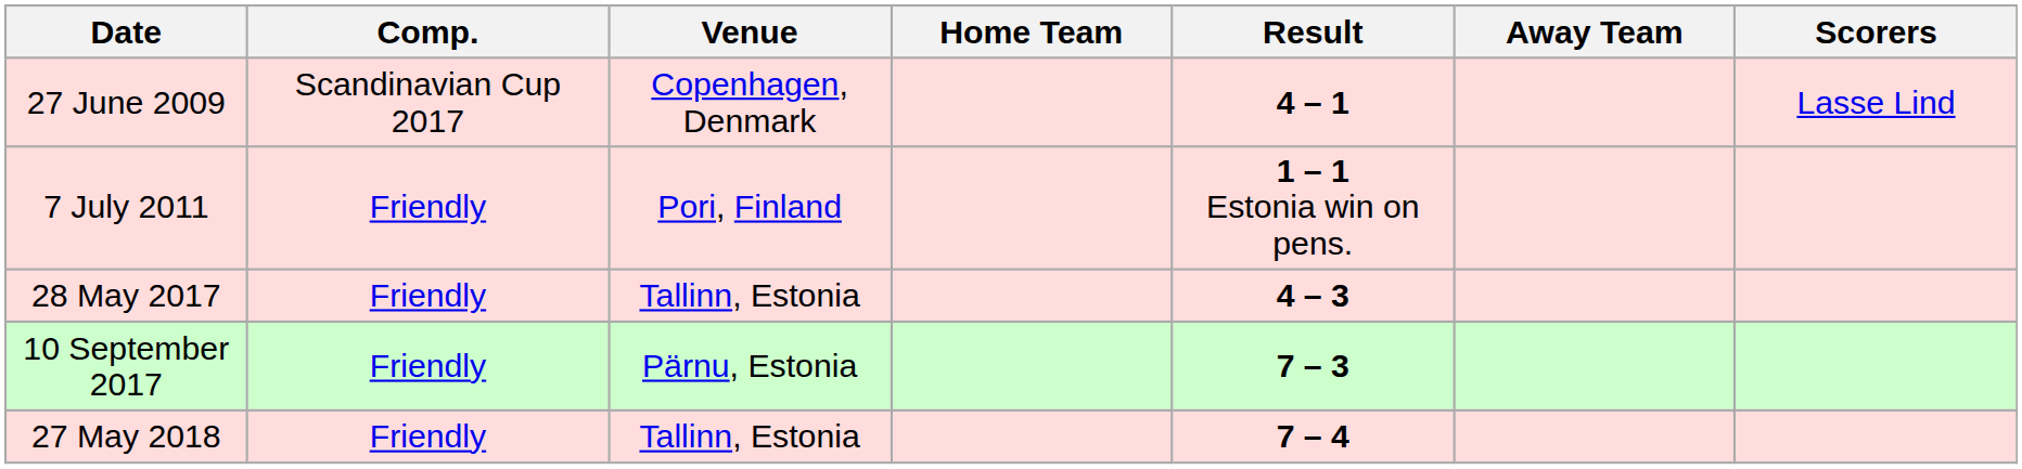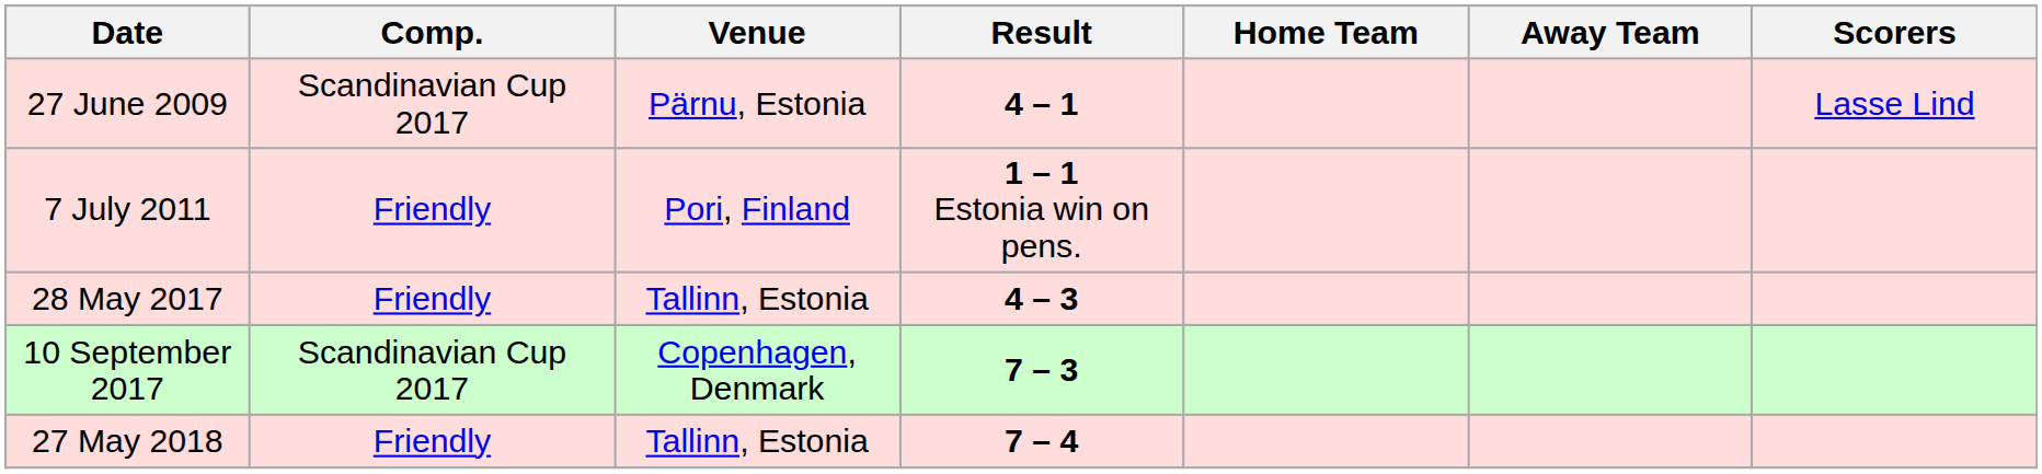 <table class="wikitable collapsible" width=100% style="font-size: 90%">
 <tr>
 <th width=12%>Date</th>
 <th width=18%>Comp.</th>
 <th width=14%>Venue</th>
+<th width=14%>Result</th>
 <th width=14%>Home Team</th>
-<th width=14%>Result</th>
 <th width=14%>Away Team</th>
 <th width=14%>Scorers</th>
 </tr>
 <tr align=center bgcolor="ffdddd">
 <td>27 June 2009</td>
 <td>Scandinavian Cup 2017</td>
-<td><a href='#'>Copenhagen</a>, Denmark</td>
+<td><a href='#'>Pärnu</a>, Estonia</td>
+<td><strong>4 – 1</strong></td>
 <td align="left"></td>
-<td><strong>4 – 1</strong></td>
 <td align="left"></td>
 <td> <a href='#'>Lasse Lind</a></td>
 </tr>
 <tr align=center bgcolor="ffdddd">
 <td>7 July 2011</td>
 <td><a href='#'>Friendly</a></td>
 <td><a href='#'>Pori</a>, <a href='#'>Finland</a></td>
+<td><strong>1 – 1</strong> <br>Estonia win on pens.</td>
 <td align="left"></td>
-<td><strong>1 – 1</strong> <br>Estonia win on pens.</td>
 <td align="left"></td>
 <td></td>
 </tr>
 <tr align=center bgcolor="ffdddd">
 <td>28 May 2017</td>
 <td><a href='#'>Friendly</a></td>
 <td><a href='#'>Tallinn</a>, Estonia</td>
+<td><strong>4 – 3</strong></td>
 <td align="left"></td>
-<td><strong>4 – 3</strong></td>
 <td align="left"></td>
 <td></td>
 </tr>
 <tr align=center bgcolor=#ccffcc>
 <td>10 September 2017</td>
-<td><a href='#'>Friendly</a></td>
-<td><a href='#'>Pärnu</a>, Estonia</td>
+<td>Scandinavian Cup 2017</td>
+<td><a href='#'>Copenhagen</a>, Denmark</td>
+<td><strong>7 – 3</strong></td>
 <td align="left"></td>
-<td><strong>7 – 3</strong></td>
 <td align="left"></td>
 <td></td>
 </tr>
 <tr align=center bgcolor="ffdddd">
 <td>27 May 2018</td>
 <td><a href='#'>Friendly</a></td>
 <td><a href='#'>Tallinn</a>, Estonia</td>
+<td><strong>7 – 4</strong></td>
 <td align="left"></td>
-<td><strong>7 – 4</strong></td>
 <td align="left"></td>
 <td></td>
 </tr>
 </table>
